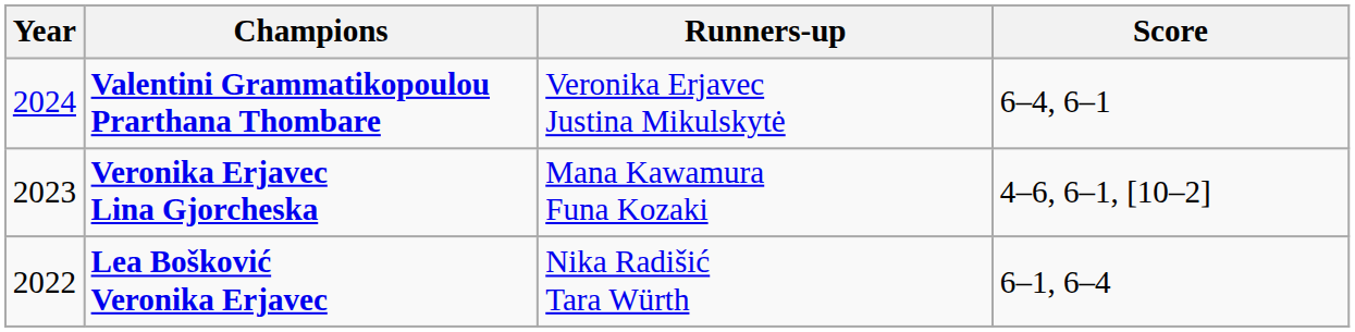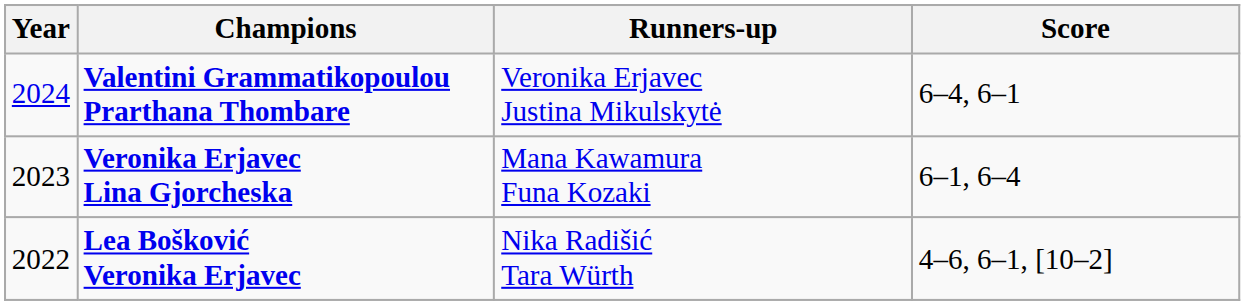 <table class="wikitable" style="font-size:90%">
 <tr>
 <th>Year</th>
 <th width="200">Champions</th>
 <th width="200">Runners-up</th>
 <th width="155">Score</th>
 </tr>
 <tr>
 <td><a href='#'>2024</a></td>
 <td> <strong><a href='#'>Valentini Grammatikopoulou</a></strong> <br>  <strong><a href='#'>Prarthana Thombare</a></strong></td>
 <td> <a href='#'>Veronika Erjavec</a> <br>  <a href='#'>Justina Mikulskytė</a></td>
 <td>6–4, 6–1</td>
 </tr>
 <tr>
 <td>2023</td>
 <td> <strong><a href='#'>Veronika Erjavec</a></strong> <br>  <strong><a href='#'>Lina Gjorcheska</a></strong></td>
 <td> <a href='#'>Mana Kawamura</a> <br>  <a href='#'>Funa Kozaki</a></td>
-<td>4–6, 6–1, [10–2]</td>
+<td>6–1, 6–4</td>
 </tr>
 <tr>
 <td>2022</td>
 <td> <strong><a href='#'>Lea Bošković</a></strong> <br>  <strong><a href='#'>Veronika Erjavec</a></strong></td>
 <td> <a href='#'>Nika Radišić</a> <br>  <a href='#'>Tara Würth</a></td>
-<td>6–1, 6–4</td>
+<td>4–6, 6–1, [10–2]</td>
 </tr>
 </table>
